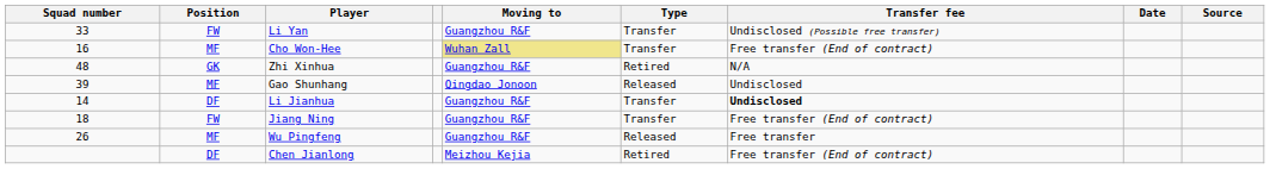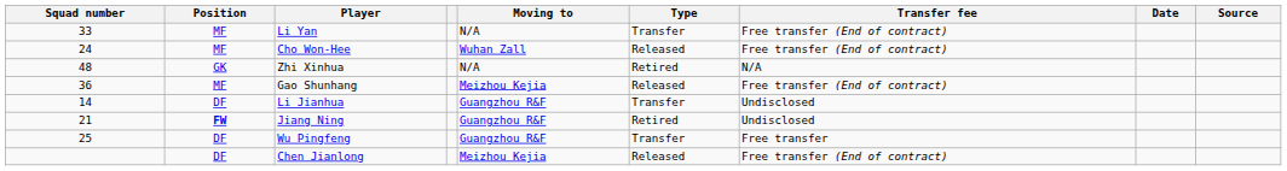 <table class="wikitable sortable" style="width:90%; text-align:left; font-size:95%;">
 <tr>
 <th><strong>Squad number</strong></th>
 <th><strong>Position</strong></th>
 <th><strong>Player</strong></th>
 <th></th>
 <th><strong>Moving to</strong></th>
 <th><strong>Type</strong></th>
 <th><strong>Transfer fee</strong></th>
 <th><strong>Date</strong></th>
 <th><strong>Source</strong></th>
 </tr>
 <tr>
 <td align=center>33</td>
-<td align=center><a href='#'>FW</a></td>
+<td align=center><a href='#'>MF</a></td>
 <td align=left> <a href='#'>Li Yan</a></td>
 <td align=center></td>
-<td align=left> <a href='#'>Guangzhou R&F</a></td>
+<td align=left>N/A</td>
 <td>Transfer</td>
-<td>Undisclosed <small><em>(Possible free transfer)</em></small></td>
+<td>Free transfer <em>(End of contract)</em></td>
 <td></td>
 <td align=center></td>
 </tr>
 <tr>
-<td align=center>16</td>
+<td align=center>24</td>
 <td align=center><a href='#'>MF</a></td>
 <td align=left> <a href='#'>Cho Won-Hee</a></td>
 <td align=center></td>
-<td align=left style="background: khaki;"> <a href='#'>Wuhan Zall</a></td>
-<td>Transfer</td>
+<td align=left> <a href='#'>Wuhan Zall</a></td>
+<td>Released</td>
 <td>Free transfer <em>(End of contract)</em></td>
 <td></td>
 <td align=center></td>
 </tr>
 <tr>
 <td align=center>48</td>
 <td align=center><a href='#'>GK</a></td>
 <td align=left> Zhi Xinhua</td>
 <td align=center></td>
-<td align=left> <a href='#'>Guangzhou R&F</a></td>
+<td align=left>N/A</td>
 <td>Retired</td>
 <td>N/A</td>
 <td></td>
 <td align=center></td>
 </tr>
 <tr>
-<td align=center>39</td>
+<td align=center>36</td>
 <td align=center><a href='#'>MF</a></td>
 <td align=left> Gao Shunhang</td>
 <td align=center></td>
-<td align=left> <a href='#'>Qingdao Jonoon</a></td>
+<td align=left> <a href='#'>Meizhou Kejia</a></td>
 <td>Released</td>
-<td>Undisclosed</td>
+<td>Free transfer <em>(End of contract)</em></td>
 <td></td>
 <td align=center></td>
 </tr>
 <tr>
 <td align=center>14</td>
 <td align=center><a href='#'>DF</a></td>
 <td align=left> <a href='#'>Li Jianhua</a></td>
 <td align=center></td>
 <td align=left> <a href='#'>Guangzhou R&F</a></td>
 <td>Transfer</td>
-<td><strong>Undisclosed</strong></td>
+<td>Undisclosed</td>
 <td></td>
 <td align=center></td>
 </tr>
 <tr>
-<td align=center>18</td>
-<td align=center><a href='#'>FW</a></td>
+<td align=center>21</td>
+<td align=center><strong><a href='#'>FW</a></strong></td>
 <td align=left> <a href='#'>Jiang Ning</a></td>
 <td align=center></td>
 <td align=left> <a href='#'>Guangzhou R&F</a></td>
-<td>Transfer</td>
-<td>Free transfer <em>(End of contract)</em></td>
+<td>Retired</td>
+<td>Undisclosed</td>
 <td></td>
 <td align=center></td>
 </tr>
 <tr>
-<td align=center>26</td>
-<td align=center><a href='#'>MF</a></td>
+<td align=center>25</td>
+<td align=center><a href='#'>DF</a></td>
 <td align=left> <a href='#'>Wu Pingfeng</a></td>
 <td align=center></td>
 <td align=left> <a href='#'>Guangzhou R&F</a></td>
-<td>Released</td>
+<td>Transfer</td>
 <td>Free transfer</td>
 <td></td>
 <td align=center></td>
 </tr>
 <tr>
 <td align=center></td>
 <td align=center><a href='#'>DF</a></td>
 <td align=left> <a href='#'>Chen Jianlong</a></td>
 <td align=center></td>
 <td align=left> <a href='#'>Meizhou Kejia</a></td>
-<td>Retired</td>
+<td>Released</td>
 <td>Free transfer <em>(End of contract)</em></td>
 <td></td>
 <td align=center></td>
 </tr>
 </table>
